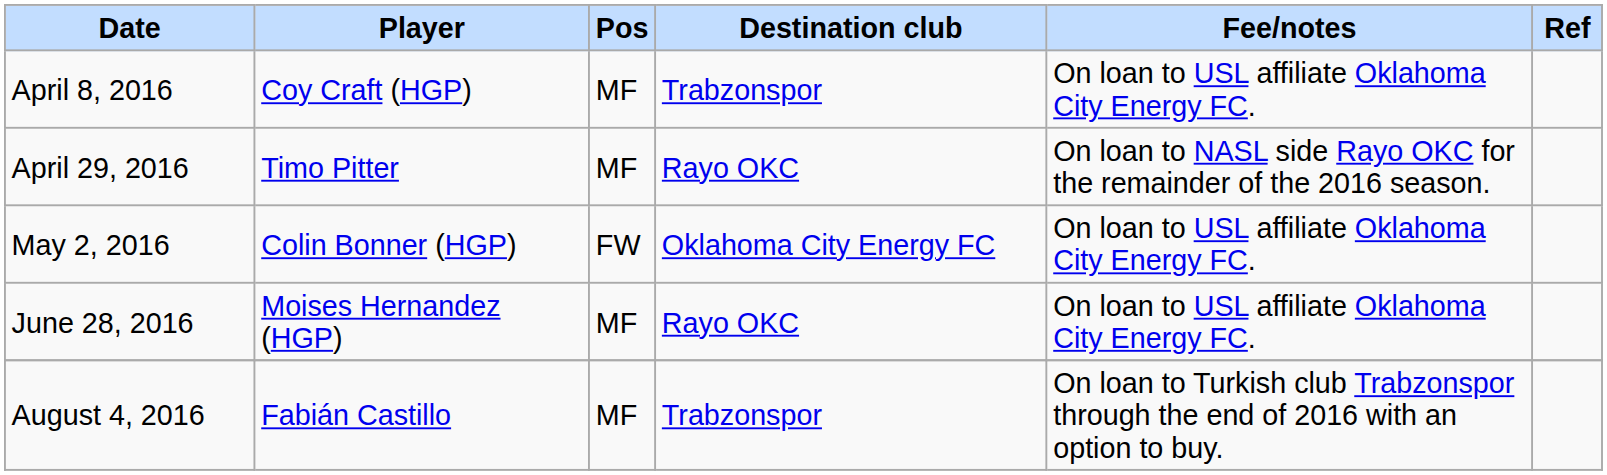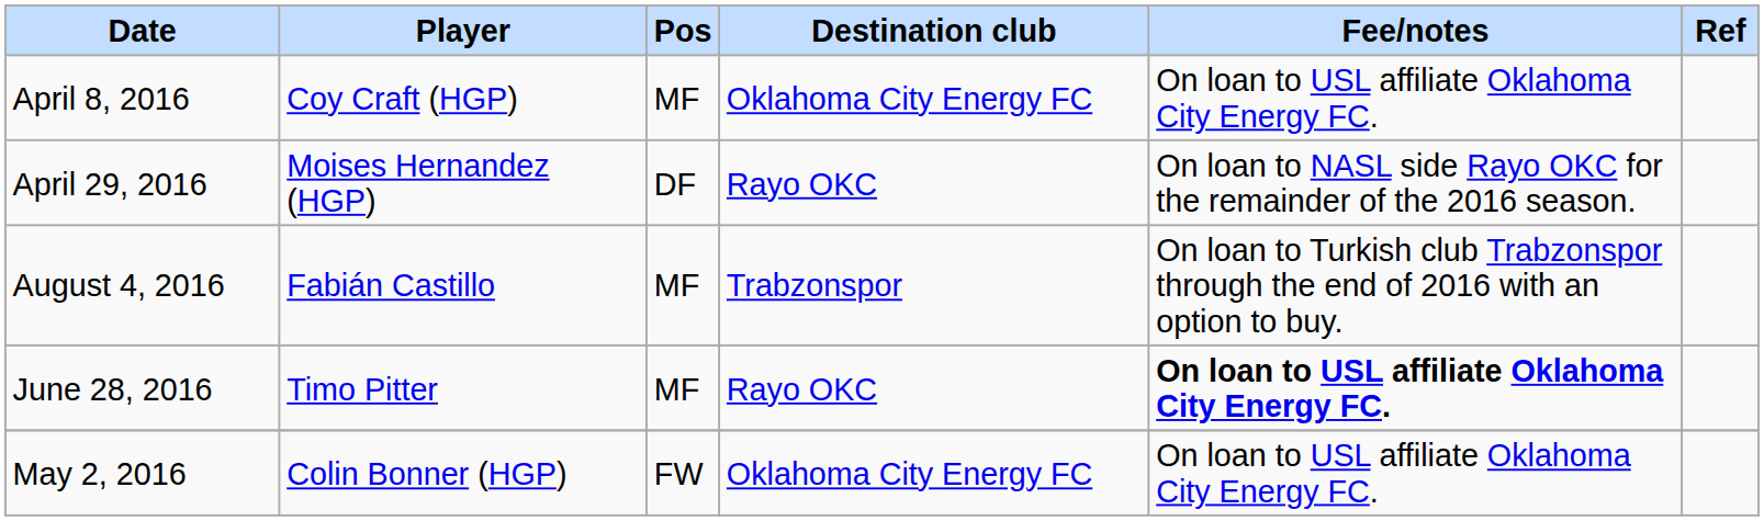 <table class="wikitable" style="text-align:left; font-size:95%;">
 <tr>
 <th style="background:#c2ddff; width:125px;">Date</th>
 <th style="background:#c2ddff; width:170px;">Player</th>
 <th style="background:#c2ddff; width:25px;">Pos</th>
 <th style="background:#c2ddff; width:200px;">Destination club</th>
 <th style="background:#c2ddff; width:250px;">Fee/notes</th>
 <th style="background:#c2ddff; width:30px;">Ref</th>
 </tr>
 <tr>
 <td>April 8, 2016</td>
 <td> <a href='#'>Coy Craft</a> (<a href='#'>HGP</a>)</td>
 <td>MF</td>
-<td> <a href='#'>Trabzonspor</a></td>
+<td> <a href='#'>Oklahoma City Energy FC</a></td>
 <td>On loan to <a href='#'>USL</a> affiliate <a href='#'>Oklahoma City Energy FC</a>.</td>
 <td></td>
 </tr>
 <tr>
 <td>April 29, 2016</td>
+<td> <a href='#'>Moises Hernandez</a> (<a href='#'>HGP</a>)</td>
+<td>DF</td>
+<td> <a href='#'>Rayo OKC</a></td>
+<td>On loan to <a href='#'>NASL</a> side <a href='#'>Rayo OKC</a> for the remainder of the 2016 season.</td>
+<td></td>
+</tr>
+<tr>
+<td>August 4, 2016</td>
+<td> <a href='#'>Fabián Castillo</a></td>
+<td>MF</td>
+<td> <a href='#'>Trabzonspor</a></td>
+<td>On loan to Turkish club <a href='#'>Trabzonspor</a> through the end of 2016 with an option to buy.</td>
+<td></td>
+</tr>
+<tr>
+<td>June 28, 2016</td>
 <td> <a href='#'>Timo Pitter</a></td>
 <td>MF</td>
 <td> <a href='#'>Rayo OKC</a></td>
-<td>On loan to <a href='#'>NASL</a> side <a href='#'>Rayo OKC</a> for the remainder of the 2016 season.</td>
+<td><strong>On loan to <a href='#'>USL</a> affiliate <a href='#'>Oklahoma City Energy FC</a>.</strong></td>
 <td></td>
+</tr>
+<tr>
 </tr>
 <tr>
 <td>May 2, 2016</td>
 <td> <a href='#'>Colin Bonner</a> (<a href='#'>HGP</a>)</td>
 <td>FW</td>
 <td> <a href='#'>Oklahoma City Energy FC</a></td>
 <td>On loan to <a href='#'>USL</a> affiliate <a href='#'>Oklahoma City Energy FC</a>.</td>
 <td></td>
 </tr>
-<tr>
-<td>June 28, 2016</td>
-<td> <a href='#'>Moises Hernandez</a> (<a href='#'>HGP</a>)</td>
-<td>MF</td>
-<td> <a href='#'>Rayo OKC</a></td>
-<td>On loan to <a href='#'>USL</a> affiliate <a href='#'>Oklahoma City Energy FC</a>.</td>
-<td></td>
-</tr>
-<tr>
-</tr>
-<tr>
-<td>August 4, 2016</td>
-<td> <a href='#'>Fabián Castillo</a></td>
-<td>MF</td>
-<td> <a href='#'>Trabzonspor</a></td>
-<td>On loan to Turkish club <a href='#'>Trabzonspor</a> through the end of 2016 with an option to buy.</td>
-<td></td>
-</tr>
 </table>
